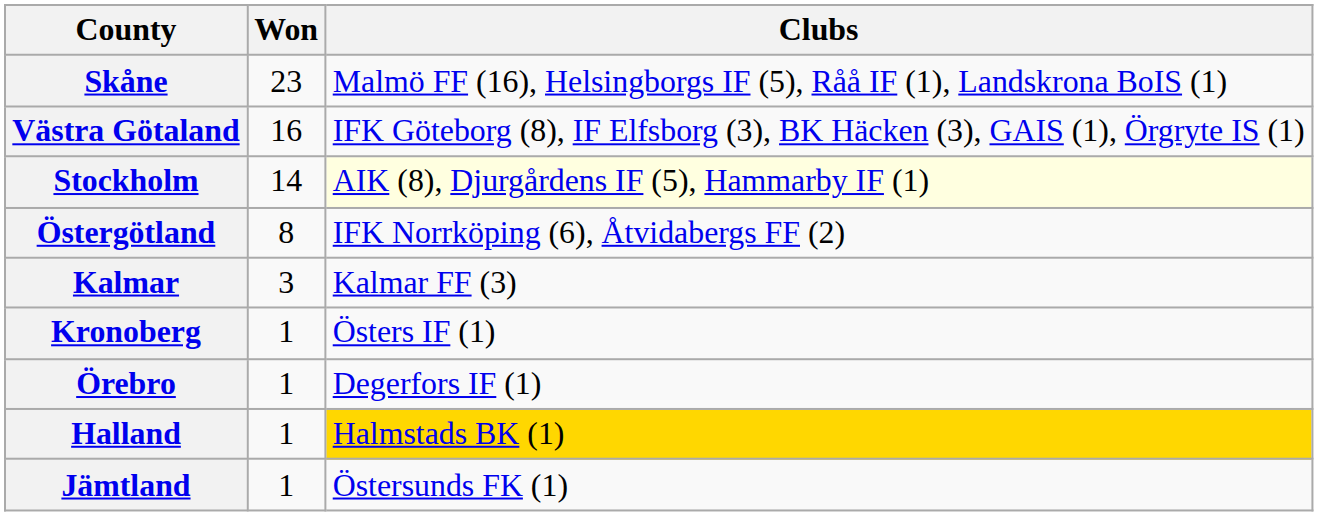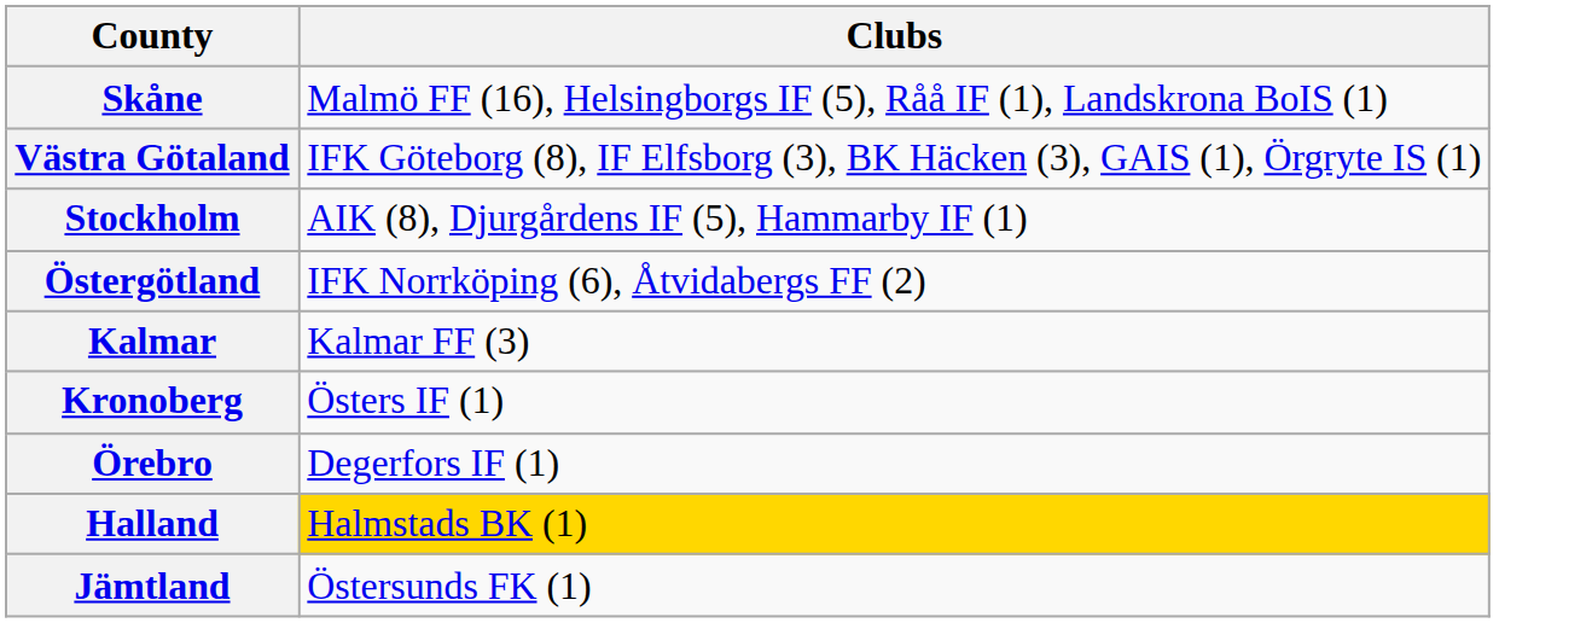 <table class="wikitable sortable plainrowheaders">
 <tr>
 <th scope="col">County</th>
-<th scope="col">Won</th>
 <th scope="col" class="unsortable">Clubs</th>
 </tr>
 <tr>
 <th scope="row"><a href='#'>Skåne</a></th>
-<td align="center">23</td>
 <td><a href='#'>Malmö FF</a> (16), <a href='#'>Helsingborgs IF</a> (5), <a href='#'>Råå IF</a> (1), <a href='#'>Landskrona BoIS</a> (1)</td>
 </tr>
 <tr>
 <th scope="row"><a href='#'>Västra Götaland</a></th>
-<td align="center">16</td>
 <td><a href='#'>IFK Göteborg</a> (8), <a href='#'>IF Elfsborg</a> (3), <a href='#'>BK Häcken</a> (3), <a href='#'>GAIS</a> (1), <a href='#'>Örgryte IS</a> (1)</td>
 </tr>
 <tr>
 <th scope="row"><a href='#'>Stockholm</a></th>
-<td align="center">14</td>
-<td style="background: lightyellow;"><a href='#'>AIK</a> (8), <a href='#'>Djurgårdens IF</a> (5), <a href='#'>Hammarby IF</a> (1)</td>
+<td><a href='#'>AIK</a> (8), <a href='#'>Djurgårdens IF</a> (5), <a href='#'>Hammarby IF</a> (1)</td>
 </tr>
 <tr>
 <th scope="row"><a href='#'>Östergötland</a></th>
-<td align="center">8</td>
 <td><a href='#'>IFK Norrköping</a> (6), <a href='#'>Åtvidabergs FF</a> (2)</td>
 </tr>
 <tr>
 <th scope="row"><a href='#'>Kalmar</a></th>
-<td align="center">3</td>
 <td><a href='#'>Kalmar FF</a> (3)</td>
 </tr>
 <tr>
 <th scope="row"><a href='#'>Kronoberg</a></th>
-<td align="center">1</td>
 <td><a href='#'>Östers IF</a> (1)</td>
 </tr>
 <tr>
 <th scope="row"><a href='#'>Örebro</a></th>
-<td align="center">1</td>
 <td><a href='#'>Degerfors IF</a> (1)</td>
 </tr>
 <tr>
 <th scope="row"><a href='#'>Halland</a></th>
-<td align="center">1</td>
 <td style="background: gold;"><a href='#'>Halmstads BK</a> (1)</td>
 </tr>
 <tr>
 <th scope="row"><a href='#'>Jämtland</a></th>
-<td align="center">1</td>
 <td><a href='#'>Östersunds FK</a> (1)</td>
 </tr>
 </table>
